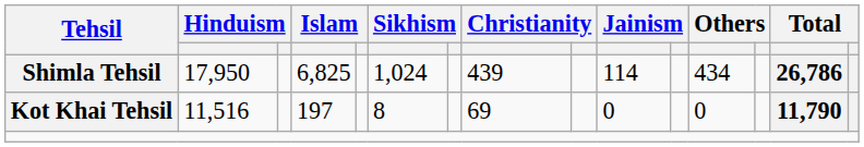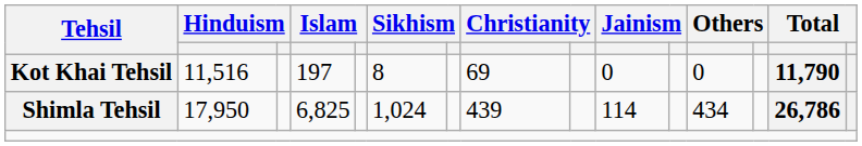 <table class="wikitable sortable">
 <tr>
 <th rowspan="2"><a href='#'>Tehsil</a></th>
 <th colspan="2"><a href='#'>Hinduism</a> </th>
 <th colspan="2"><a href='#'>Islam</a> </th>
 <th colspan="2"><a href='#'>Sikhism</a> </th>
 <th colspan="2"><a href='#'>Christianity</a> </th>
 <th colspan="2"><a href='#'>Jainism</a> </th>
 <th colspan="2">Others</th>
 <th colspan="2">Total</th>
 </tr>
 <tr>
 <th><a href='#'></a></th>
 <th></th>
 <th></th>
 <th></th>
 <th></th>
 <th></th>
 <th></th>
 <th></th>
 <th></th>
 <th></th>
 <th></th>
 <th></th>
 <th></th>
 <th></th>
 </tr>
 <tr>
+<th>Kot Khai Tehsil</th>
+<td>11,516</td>
+<td></td>
+<td>197</td>
+<td></td>
+<td>8</td>
+<td></td>
+<td>69</td>
+<td></td>
+<td>0</td>
+<td></td>
+<td>0</td>
+<td></td>
+<th>11,790</th>
+<th></th>
+</tr>
+<tr>
 <th>Shimla Tehsil</th>
 <td>17,950</td>
 <td></td>
 <td>6,825</td>
 <td></td>
 <td>1,024</td>
 <td></td>
 <td>439</td>
 <td></td>
 <td>114</td>
 <td></td>
 <td>434</td>
 <td></td>
 <th>26,786</th>
 <th></th>
 </tr>
-<tr>
-<th>Kot Khai Tehsil</th>
-<td>11,516</td>
-<td></td>
-<td>197</td>
-<td></td>
-<td>8</td>
-<td></td>
-<td>69</td>
-<td></td>
-<td>0</td>
-<td></td>
-<td>0</td>
-<td></td>
-<th>11,790</th>
-<th></th>
-</tr>
 <tr class="sortbottom">
 <td colspan="15"></td>
 </tr>
 </table>
